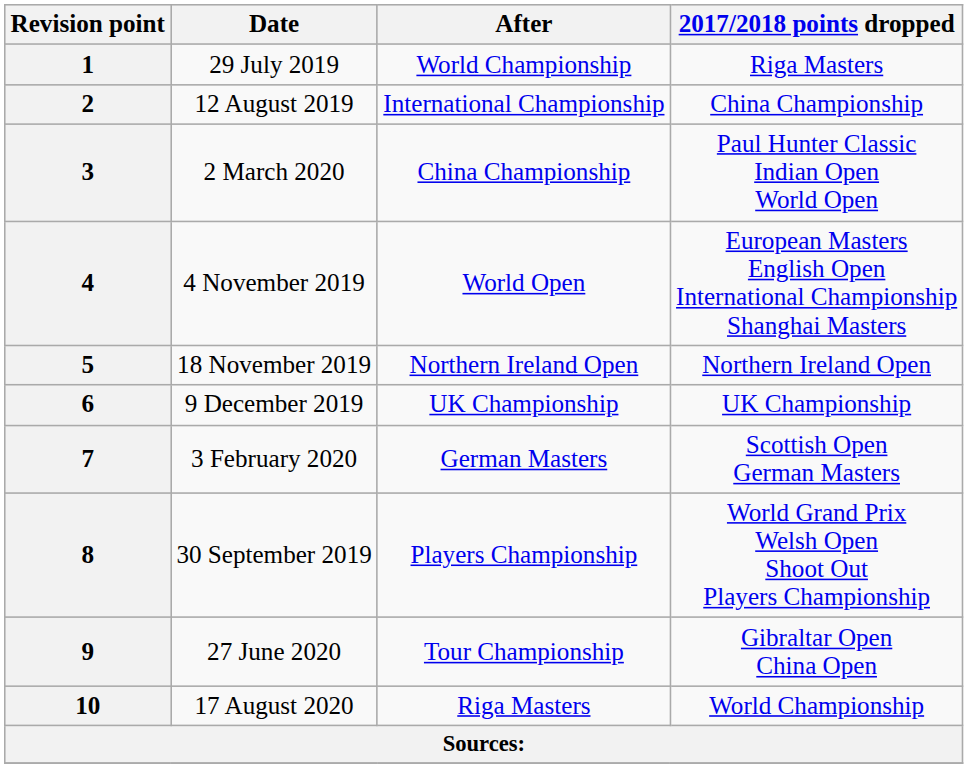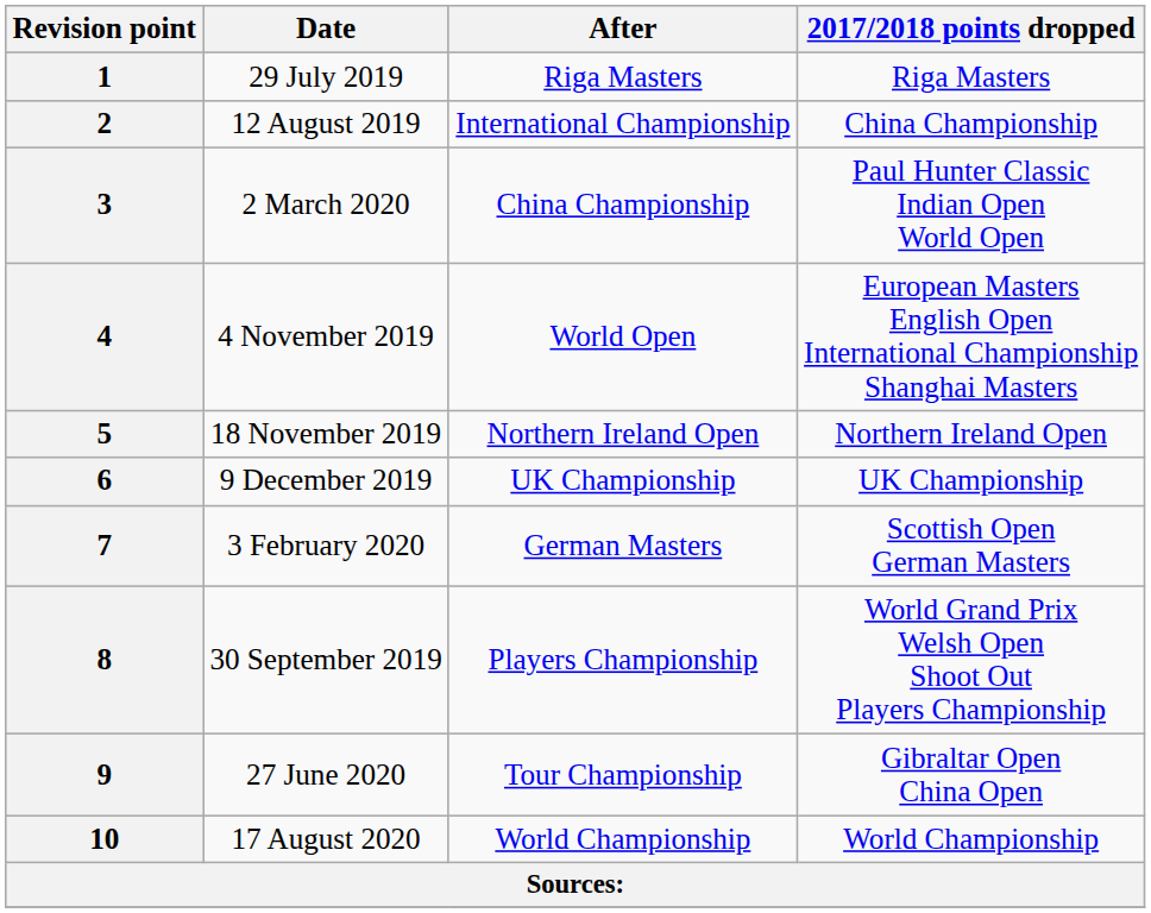 <table class="wikitable" style="text-align: center;">
 <tr>
 <th scope=column>Revision point</th>
 <th scope=column>Date</th>
 <th scope=column>After</th>
 <th scope=column><a href='#'>2017/2018 points</a> dropped</th>
 </tr>
 <tr>
 <th scope=row>1</th>
 <td>29 July 2019</td>
-<td><a href='#'>World Championship</a></td>
+<td><a href='#'>Riga Masters</a></td>
 <td><a href='#'>Riga Masters</a></td>
 </tr>
 <tr>
 <th scope=row>2</th>
 <td>12 August 2019</td>
 <td><a href='#'>International Championship</a></td>
 <td><a href='#'>China Championship</a></td>
 </tr>
 <tr>
 <th scope=row>3</th>
 <td>2 March 2020</td>
 <td><a href='#'>China Championship</a></td>
 <td><a href='#'>Paul Hunter Classic</a><br><a href='#'>Indian Open</a><br><a href='#'>World Open</a></td>
 </tr>
 <tr>
 <th scope=row>4</th>
 <td>4 November 2019</td>
 <td><a href='#'>World Open</a></td>
 <td><a href='#'>European Masters</a><br><a href='#'>English Open</a><br><a href='#'>International Championship</a><br><a href='#'>Shanghai Masters</a></td>
 </tr>
 <tr>
 <th scope=row>5</th>
 <td>18 November 2019</td>
 <td><a href='#'>Northern Ireland Open</a></td>
 <td><a href='#'>Northern Ireland Open</a></td>
 </tr>
 <tr>
 <th scope=row>6</th>
 <td>9 December 2019</td>
 <td><a href='#'>UK Championship</a></td>
 <td><a href='#'>UK Championship</a></td>
 </tr>
 <tr>
 <th scope=row>7</th>
 <td>3 February 2020</td>
 <td><a href='#'>German Masters</a></td>
 <td><a href='#'>Scottish Open</a><br><a href='#'>German Masters</a></td>
 </tr>
 <tr>
 <th scope=row>8</th>
 <td>30 September 2019</td>
 <td><a href='#'>Players Championship</a></td>
 <td><a href='#'>World Grand Prix</a><br><a href='#'>Welsh Open</a><br><a href='#'>Shoot Out</a><br><a href='#'>Players Championship</a></td>
 </tr>
 <tr>
 <th scope=row>9</th>
 <td>27 June 2020</td>
 <td><a href='#'>Tour Championship</a></td>
 <td><a href='#'>Gibraltar Open</a><br><a href='#'>China Open</a></td>
 </tr>
 <tr>
 <th scope=row><strong>10</strong></th>
 <td>17 August 2020</td>
-<td><a href='#'>Riga Masters</a></td>
+<td><a href='#'>World Championship</a></td>
 <td><a href='#'>World Championship</a></td>
 </tr>
 <tr>
 <th colspan="4" style="text-align:center; font-size:90%;">Sources:</th>
 </tr>
 <tr>
 </tr>
 </table>
